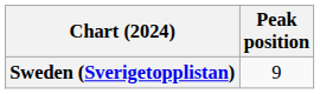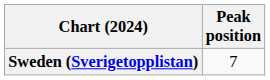 <table class="wikitable plainrowheaders" style="text-align:center">
 <tr>
 <th scope="col">Chart (2024)</th>
 <th scope="col">Peak<br>position</th>
 </tr>
 <tr>
 <th scope="row">Sweden (<a href='#'>Sverigetopplistan</a>)</th>
-<td>9</td>
+<td>7</td>
 </tr>
 </table>
